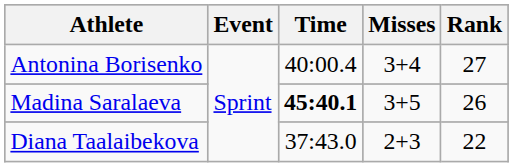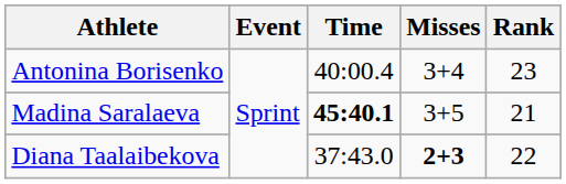 <table class=wikitable style=font-size:90%;text-align:center>
 <tr>
 <th>Athlete</th>
 <th>Event</th>
 <th>Time</th>
 <th>Misses</th>
 <th>Rank</th>
 </tr>
 <tr>
 <td align=left><a href='#'>Antonina Borisenko</a></td>
 <td align=left rowspan=3><a href='#'>Sprint</a></td>
 <td>40:00.4</td>
 <td>3+4</td>
-<td>27</td>
+<td>23</td>
 </tr>
 <tr>
 <td align=left><a href='#'>Madina Saralaeva</a></td>
 <td><strong>45:40.1</strong></td>
 <td>3+5</td>
-<td>26</td>
+<td>21</td>
 </tr>
 <tr>
 <td align=left><a href='#'>Diana Taalaibekova</a></td>
 <td>37:43.0</td>
-<td>2+3</td>
+<td><strong>2+3</strong></td>
 <td>22</td>
 </tr>
 </table>
